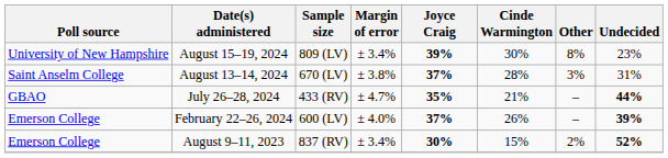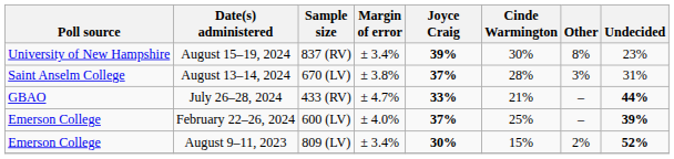 <table class="wikitable" style="font-size:90%;text-align:center;">
 <tr valign=bottom>
 <th>Poll source</th>
 <th>Date(s)<br>administered</th>
 <th>Sample<br>size</th>
 <th>Margin<br>of error</th>
 <th style="width:75px;">Joyce<br>Craig</th>
 <th style="width:75px;">Cinde<br>Warmington</th>
 <th>Other</th>
 <th>Undecided</th>
 </tr>
 <tr>
 <td style="text-align:left;"><a href='#'>University of New Hampshire</a></td>
 <td>August 15–19, 2024</td>
-<td>809 (LV)</td>
+<td>837 (RV)</td>
 <td>± 3.4%</td>
 <td><strong>39%</strong></td>
 <td>30%</td>
 <td>8%</td>
 <td>23%</td>
 </tr>
 <tr>
 <td style="text-align:left;"><a href='#'>Saint Anselm College</a></td>
 <td>August 13–14, 2024</td>
 <td>670 (LV)</td>
 <td>± 3.8%</td>
 <td><strong>37%</strong></td>
 <td>28%</td>
 <td>3%</td>
 <td>31%</td>
 </tr>
 <tr>
 <td style="text-align:left;"><a href='#'>GBAO</a></td>
 <td>July 26–28, 2024</td>
 <td>433 (RV)</td>
 <td>± 4.7%</td>
-<td><strong>35%</strong></td>
+<td><strong>33%</strong></td>
 <td>21%</td>
 <td>–</td>
 <td><strong>44%</strong></td>
 </tr>
 <tr>
 <td style="text-align:left;"><a href='#'>Emerson College</a></td>
 <td>February 22–26, 2024</td>
 <td>600 (LV)</td>
 <td>± 4.0%</td>
 <td><strong>37%</strong></td>
-<td>26%</td>
+<td>25%</td>
 <td>–</td>
 <td><strong>39%</strong></td>
 </tr>
 <tr>
 <td style="text-align:left;"><a href='#'>Emerson College</a></td>
 <td>August 9–11, 2023</td>
-<td>837 (RV)</td>
+<td>809 (LV)</td>
 <td>± 3.4%</td>
 <td><strong>30%</strong></td>
 <td>15%</td>
 <td>2%</td>
 <td><strong>52%</strong></td>
 </tr>
 <tr>
 </tr>
 </table>
